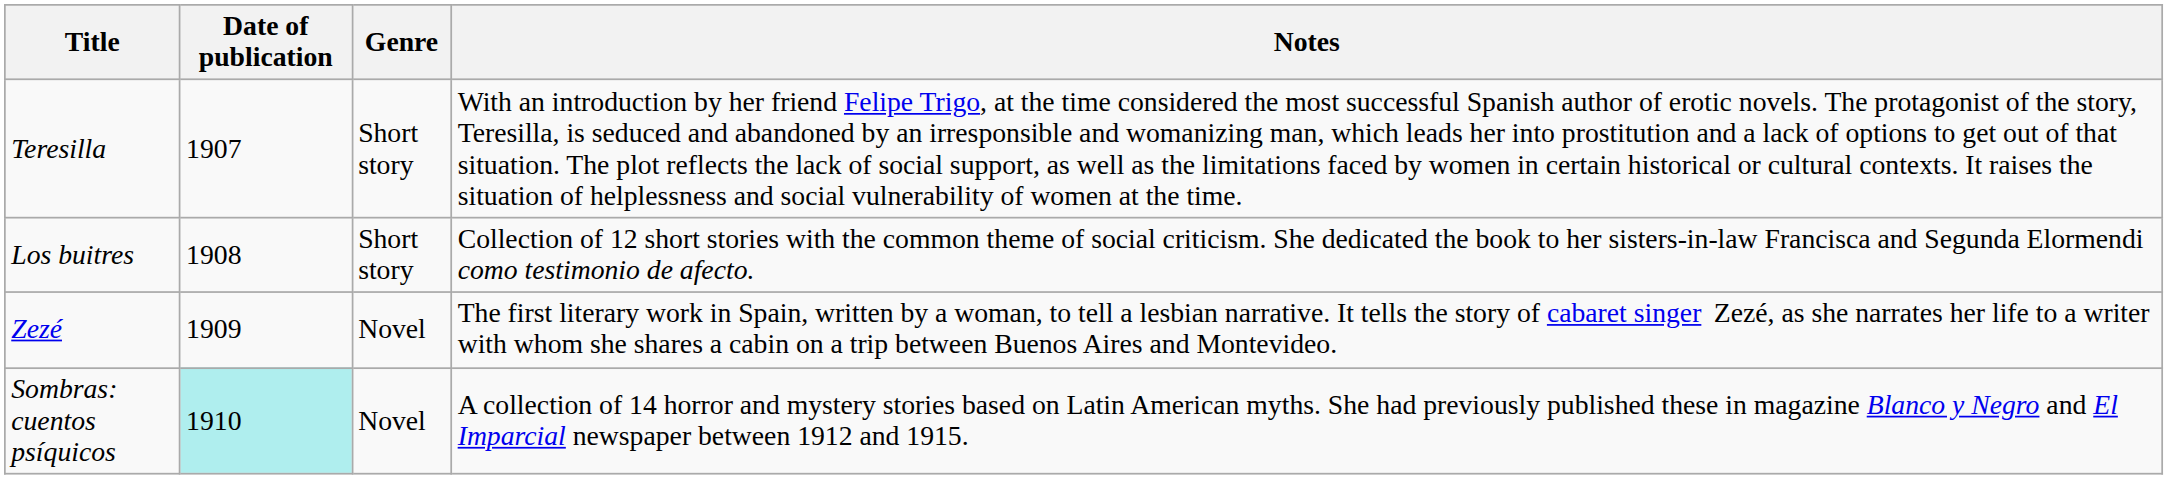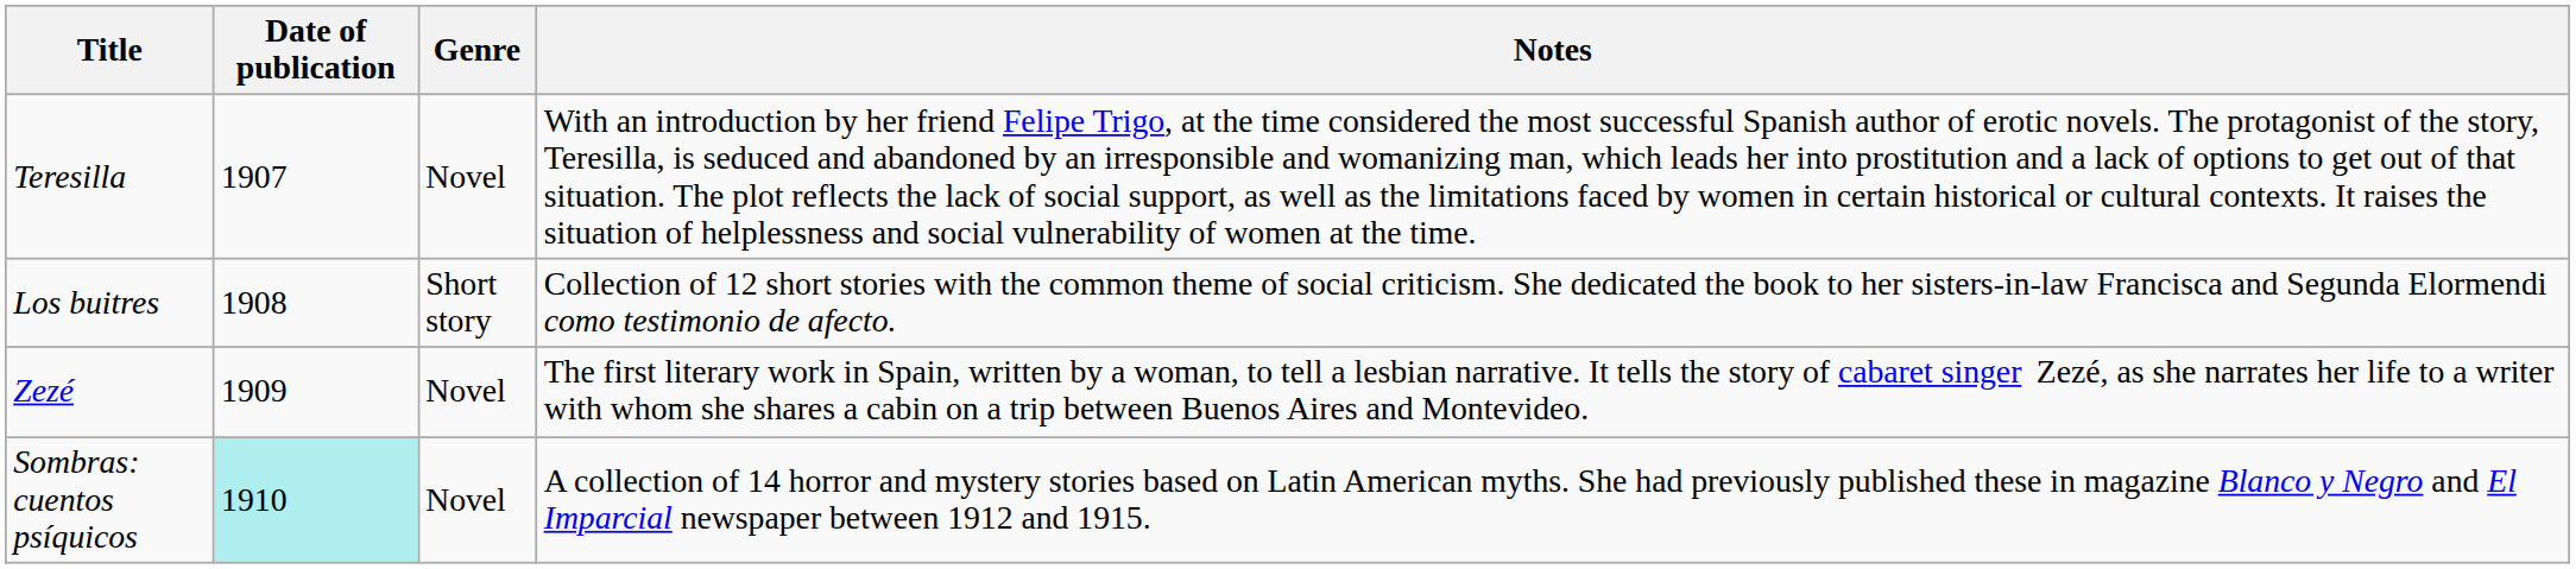 <table class="wikitable">
 <tr>
 <th>Title</th>
 <th>Date of publication</th>
 <th>Genre</th>
 <th>Notes</th>
 </tr>
 <tr>
 <td><em>Teresilla</em></td>
 <td>1907</td>
-<td>Short story</td>
+<td>Novel</td>
 <td>With an introduction by her friend <a href='#'>Felipe Trigo</a>, at the time considered the most successful Spanish author of erotic novels. The protagonist of the story, Teresilla, is seduced and abandoned by an irresponsible and womanizing man, which leads her into prostitution and a lack of options to get out of that situation. The plot reflects the lack of social support, as well as the limitations faced by women in certain historical or cultural contexts. It raises the situation of helplessness and social vulnerability of women at the time.</td>
 </tr>
 <tr>
 <td><em>Los buitres</em></td>
 <td>1908</td>
 <td>Short story</td>
 <td>Collection of 12 short stories with the common theme of social criticism. She dedicated the book to her sisters-in-law Francisca and Segunda Elormendi <em>como testimonio de afecto.</em></td>
 </tr>
 <tr>
 <td><em><a href='#'>Zezé</a></em></td>
 <td>1909</td>
 <td>Novel</td>
 <td>The first literary work in Spain, written by a woman, to tell a lesbian narrative. It tells the story of <a href='#'>cabaret singer</a>  Zezé, as she narrates her life to a writer with whom she shares a cabin on a trip between Buenos Aires and Montevideo.</td>
 </tr>
 <tr>
 <td><em>Sombras: cuentos psíquicos</em></td>
 <td style="background: paleturquoise;">1910</td>
 <td>Novel</td>
 <td>A collection of 14 horror and mystery stories based on Latin American myths. She had previously published these in magazine <em><a href='#'>Blanco y Negro</a></em> and <em><a href='#'>El Imparcial</a></em> newspaper between 1912 and 1915.</td>
 </tr>
 </table>
